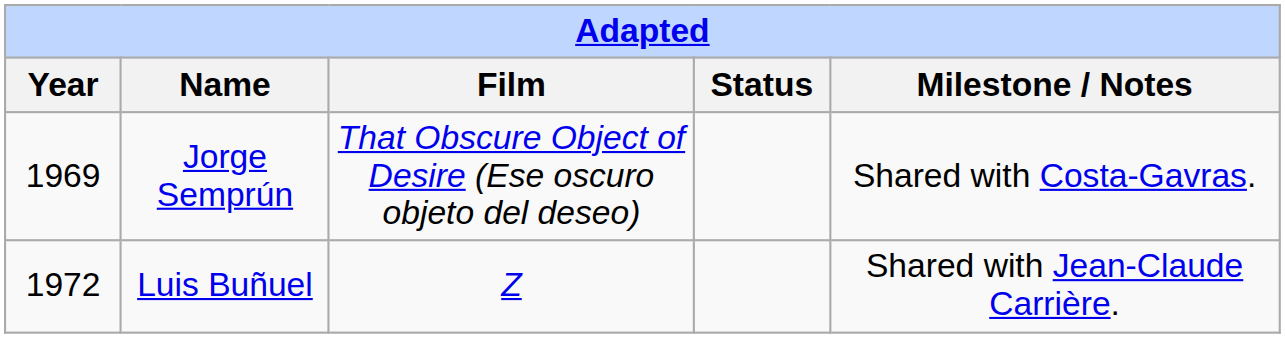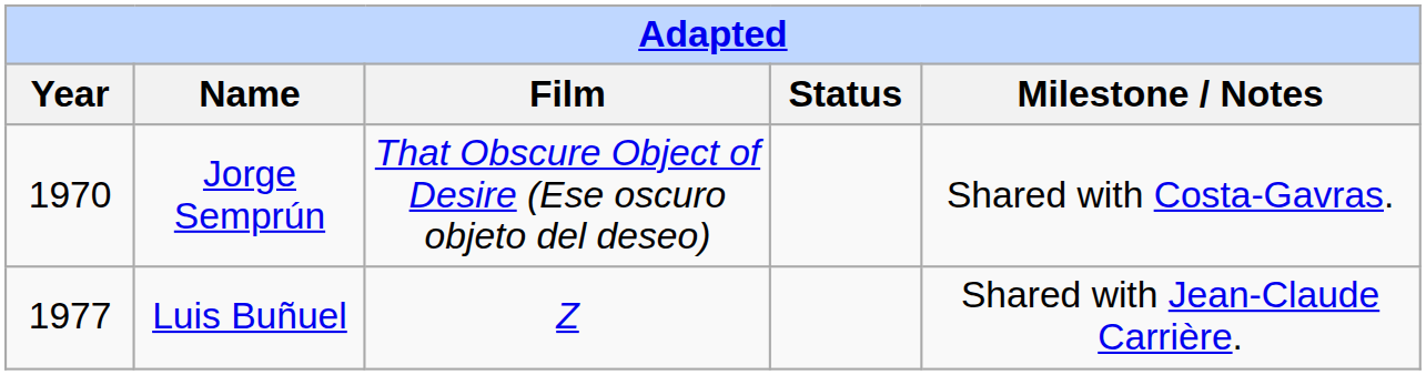 <table class="wikitable" style="text-align: center">
 <tr ---- bgcolor="#bfd7ff">
 <td colspan=5 align=center><strong><a href='#'>Adapted</a></strong></td>
 </tr>
 <tr ---- bgcolor="#ebf5ff">
 <th width="75">Year</th>
 <th width="150">Name</th>
 <th width="400">Film</th>
 <th width="75">Status</th>
 <th width="500">Milestone / Notes</th>
 </tr>
 <tr>
-<td style="text-align: center">1969</td>
+<td style="text-align: center">1970</td>
 <td><a href='#'>Jorge Semprún</a></td>
 <td><em><a href='#'>That Obscure Object of Desire</a> (Ese oscuro objeto del deseo)</em></td>
 <td></td>
 <td>Shared with <a href='#'>Costa-Gavras</a>.</td>
 </tr>
 <tr>
-<td style="text-align: center">1972</td>
+<td style="text-align: center">1977</td>
 <td><a href='#'>Luis Buñuel</a></td>
 <td><em><a href='#'>Z</a></em></td>
 <td></td>
 <td>Shared with <a href='#'>Jean-Claude Carrière</a>.</td>
 </tr>
 </table>
